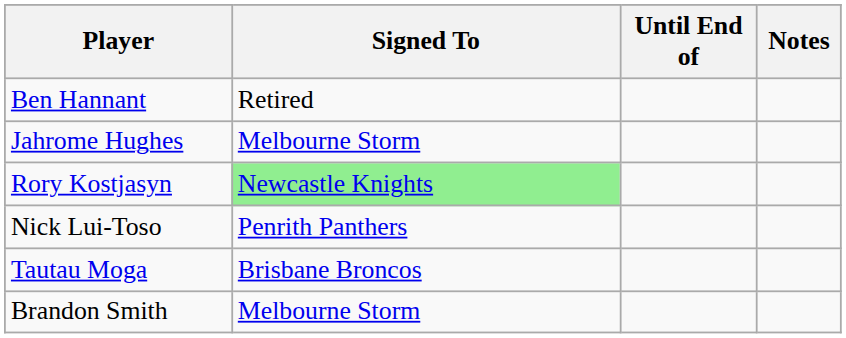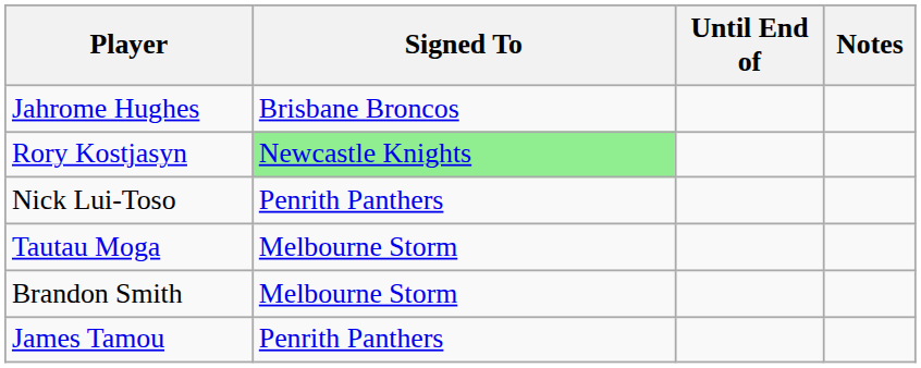 <table class="wikitable" style="font-size:90%">
 <tr bgcolor="#efefef">
 <th width="120">Player</th>
 <th width="210">Signed To</th>
 <th width="70">Until End of</th>
 <th width="40">Notes</th>
 </tr>
 <tr>
-<td><a href='#'>Ben Hannant</a></td>
-<td>Retired</td>
-<td></td>
-<td></td>
-</tr>
-<tr>
 <td><a href='#'>Jahrome Hughes</a></td>
-<td> <a href='#'>Melbourne Storm</a></td>
+<td> <a href='#'>Brisbane Broncos</a></td>
 <td></td>
 <td></td>
 </tr>
 <tr>
 <td><a href='#'>Rory Kostjasyn</a></td>
 <td style="background: lightgreen;"> <a href='#'>Newcastle Knights</a></td>
 <td></td>
 <td></td>
 </tr>
 <tr>
 <td>Nick Lui-Toso</td>
 <td> <a href='#'>Penrith Panthers</a></td>
 <td></td>
 <td></td>
 </tr>
 <tr>
 <td><a href='#'>Tautau Moga</a></td>
-<td> <a href='#'>Brisbane Broncos</a></td>
+<td> <a href='#'>Melbourne Storm</a></td>
 <td></td>
 <td></td>
 </tr>
 <tr>
 <td>Brandon Smith</td>
 <td> <a href='#'>Melbourne Storm</a></td>
 <td></td>
 <td></td>
 </tr>
+<tr>
+<td><a href='#'>James Tamou</a></td>
+<td> <a href='#'>Penrith Panthers</a></td>
+<td></td>
+<td></td>
+</tr>
 </table>
